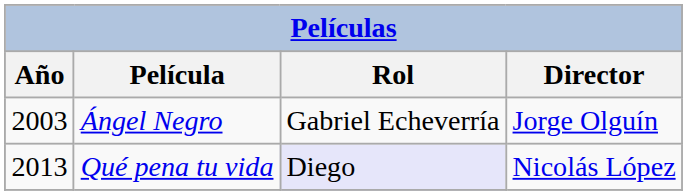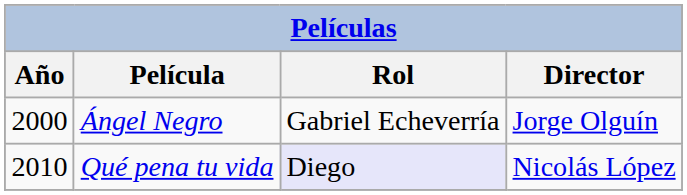 <table class="wikitable" style="font-size: 95%;">
 <tr>
 <th colspan="5" style="background: LightSteelBlue;"><a href='#'>Películas</a></th>
 </tr>
 <tr>
 <th>Año</th>
 <th>Película</th>
 <th>Rol</th>
 <th>Director</th>
 </tr>
 <tr>
-<td>2003</td>
+<td>2000</td>
 <td><em><a href='#'>Ángel Negro</a></em></td>
 <td>Gabriel Echeverría</td>
 <td><a href='#'>Jorge Olguín</a></td>
 </tr>
 <tr>
-<td>2013</td>
+<td>2010</td>
 <td><em><a href='#'>Qué pena tu vida</a></em></td>
 <td style="background: lavender;">Diego</td>
 <td><a href='#'>Nicolás López</a></td>
 </tr>
 </table>
